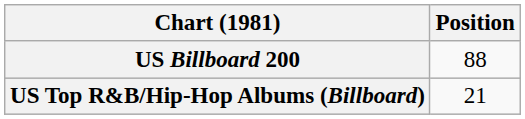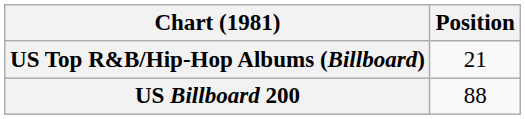 <table class="wikitable sortable plainrowheaders" style="text-align:center">
 <tr>
 <th scope="col">Chart (1981)</th>
 <th scope="col">Position</th>
 </tr>
 <tr>
+<th scope="row">US Top R&B/Hip-Hop Albums (<em>Billboard</em>)</th>
+<td>21</td>
+</tr>
+<tr>
 <th scope="row">US <em>Billboard</em> 200</th>
 <td>88</td>
 </tr>
-<tr>
-<th scope="row">US Top R&B/Hip-Hop Albums (<em>Billboard</em>)</th>
-<td>21</td>
-</tr>
 </table>
